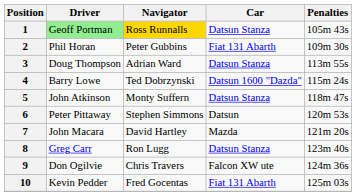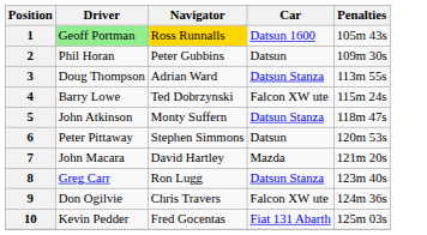 <table class="wikitable" border="1">
 <tr>
 <th>Position</th>
 <th>Driver</th>
 <th>Navigator</th>
 <th>Car</th>
 <th>Penalties</th>
 </tr>
 <tr>
 <th>1</th>
 <td style="background: lightgreen;">Geoff Portman</td>
 <td style="background: gold;">Ross Runnalls</td>
-<td><a href='#'>Datsun Stanza</a></td>
+<td><a href='#'>Datsun 1600</a></td>
 <td align="center">105m 43s</td>
 </tr>
 <tr>
 <th>2</th>
 <td>Phil Horan</td>
 <td>Peter Gubbins</td>
-<td><a href='#'>Fiat 131 Abarth</a></td>
+<td>Datsun</td>
 <td align="center">109m 30s</td>
 </tr>
 <tr>
 <th>3</th>
 <td>Doug Thompson</td>
 <td>Adrian Ward</td>
 <td><a href='#'>Datsun Stanza</a></td>
 <td align="center">113m 55s</td>
 </tr>
 <tr>
 <th>4</th>
 <td>Barry Lowe</td>
 <td>Ted Dobrzynski</td>
-<td><a href='#'>Datsun 1600 "Dazda"</a></td>
+<td>Falcon XW ute</td>
 <td align="center">115m 24s</td>
 </tr>
 <tr>
 <th>5</th>
 <td>John Atkinson</td>
 <td>Monty Suffern</td>
 <td><a href='#'>Datsun Stanza</a></td>
 <td align="center">118m 47s</td>
 </tr>
 <tr>
 <th>6</th>
 <td>Peter Pittaway</td>
 <td>Stephen Simmons</td>
 <td>Datsun</td>
 <td align="center">120m 53s</td>
 </tr>
 <tr>
 <th>7</th>
 <td>John Macara</td>
 <td>David Hartley</td>
 <td>Mazda</td>
 <td align="center">121m 20s</td>
 </tr>
 <tr>
 <th>8</th>
 <td><a href='#'>Greg Carr</a></td>
 <td>Ron Lugg</td>
 <td><a href='#'>Datsun Stanza</a></td>
 <td align="center">123m 40s</td>
 </tr>
 <tr>
 <th>9</th>
 <td>Don Ogilvie</td>
 <td>Chris Travers</td>
 <td>Falcon XW ute</td>
 <td align="center">124m 36s</td>
 </tr>
 <tr>
 <th>10</th>
 <td>Kevin Pedder</td>
 <td>Fred Gocentas</td>
 <td><a href='#'>Fiat 131 Abarth</a></td>
 <td align="center">125m 03s</td>
 </tr>
 <tr>
 </tr>
 </table>
